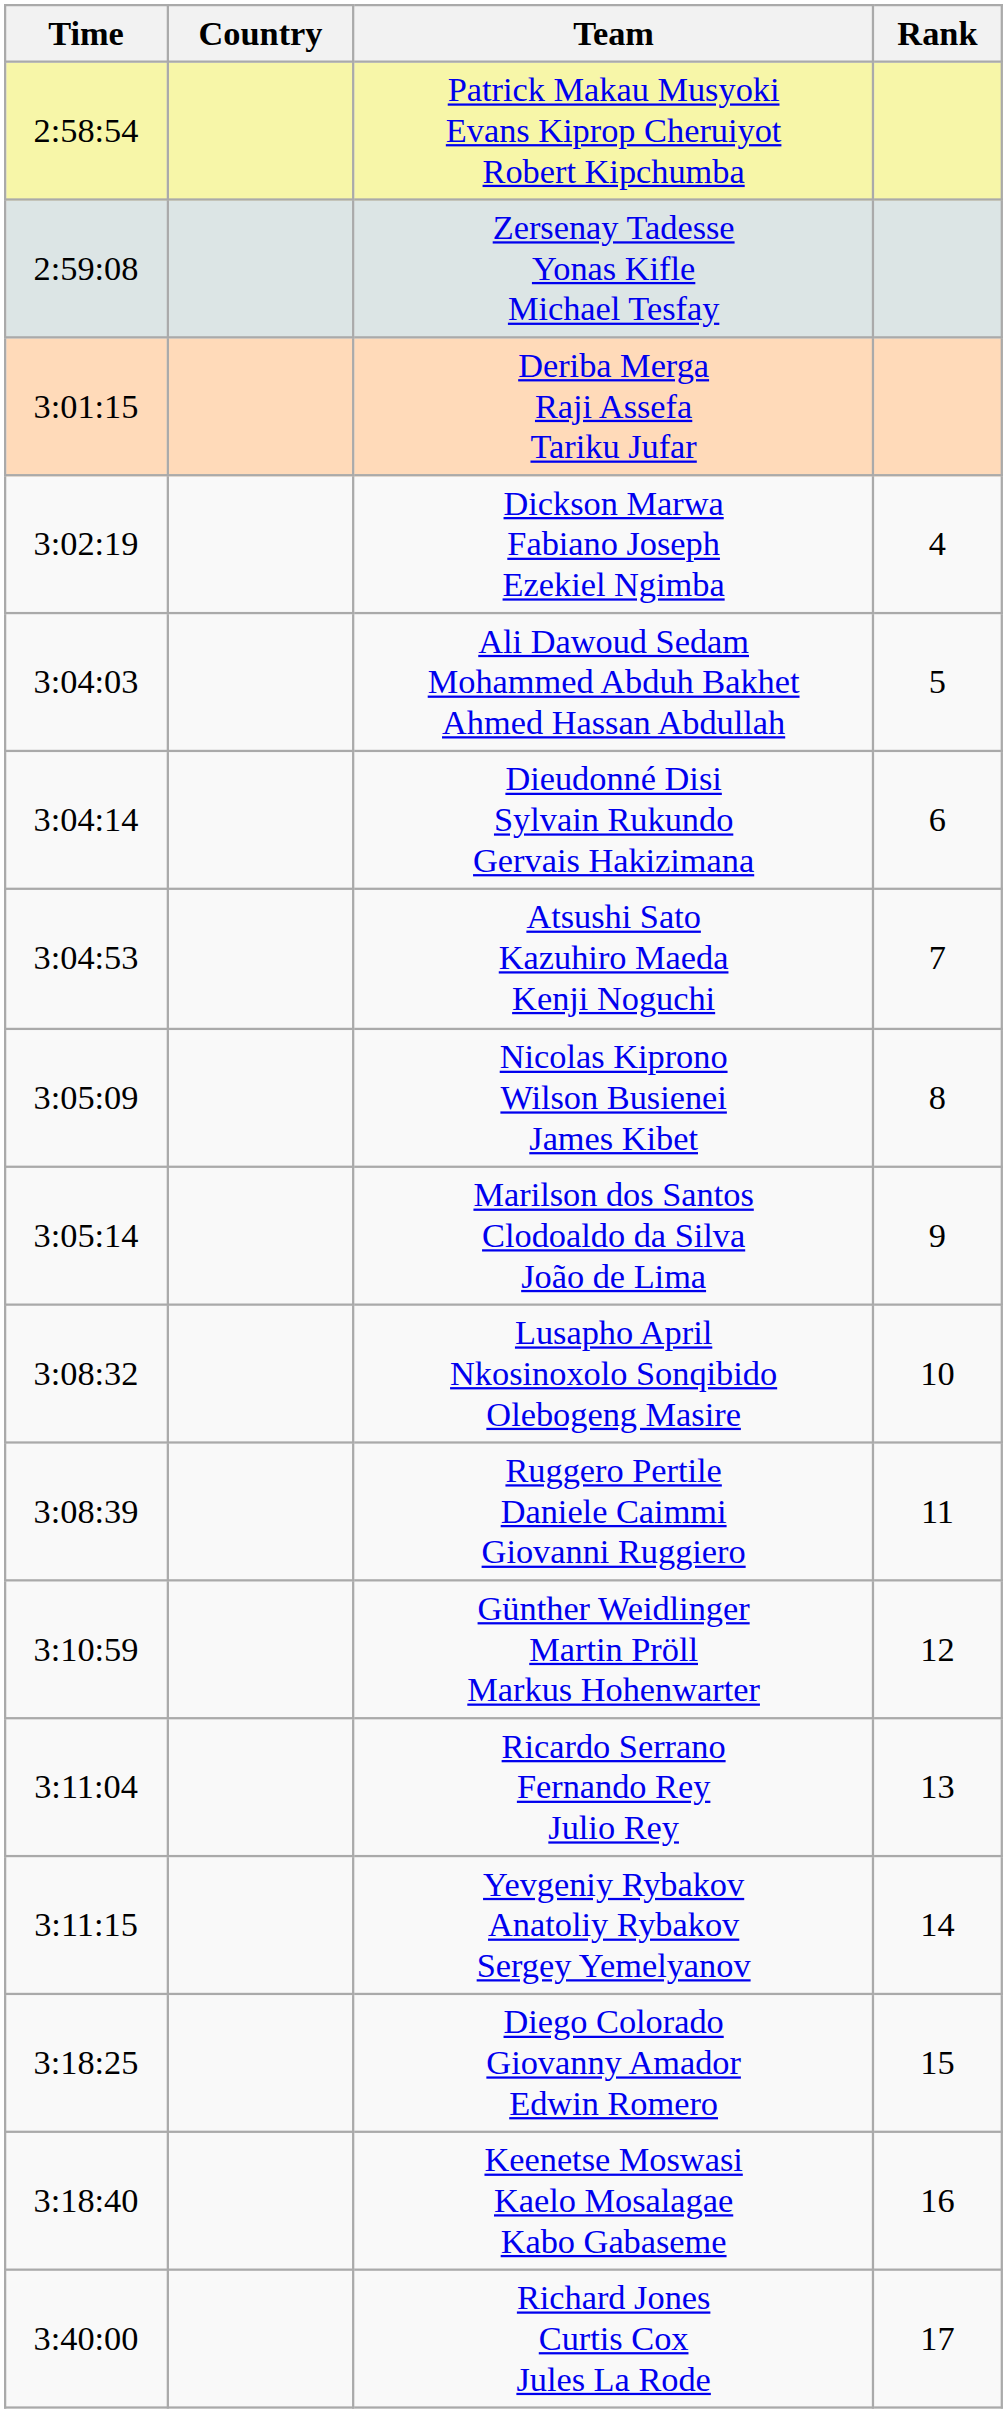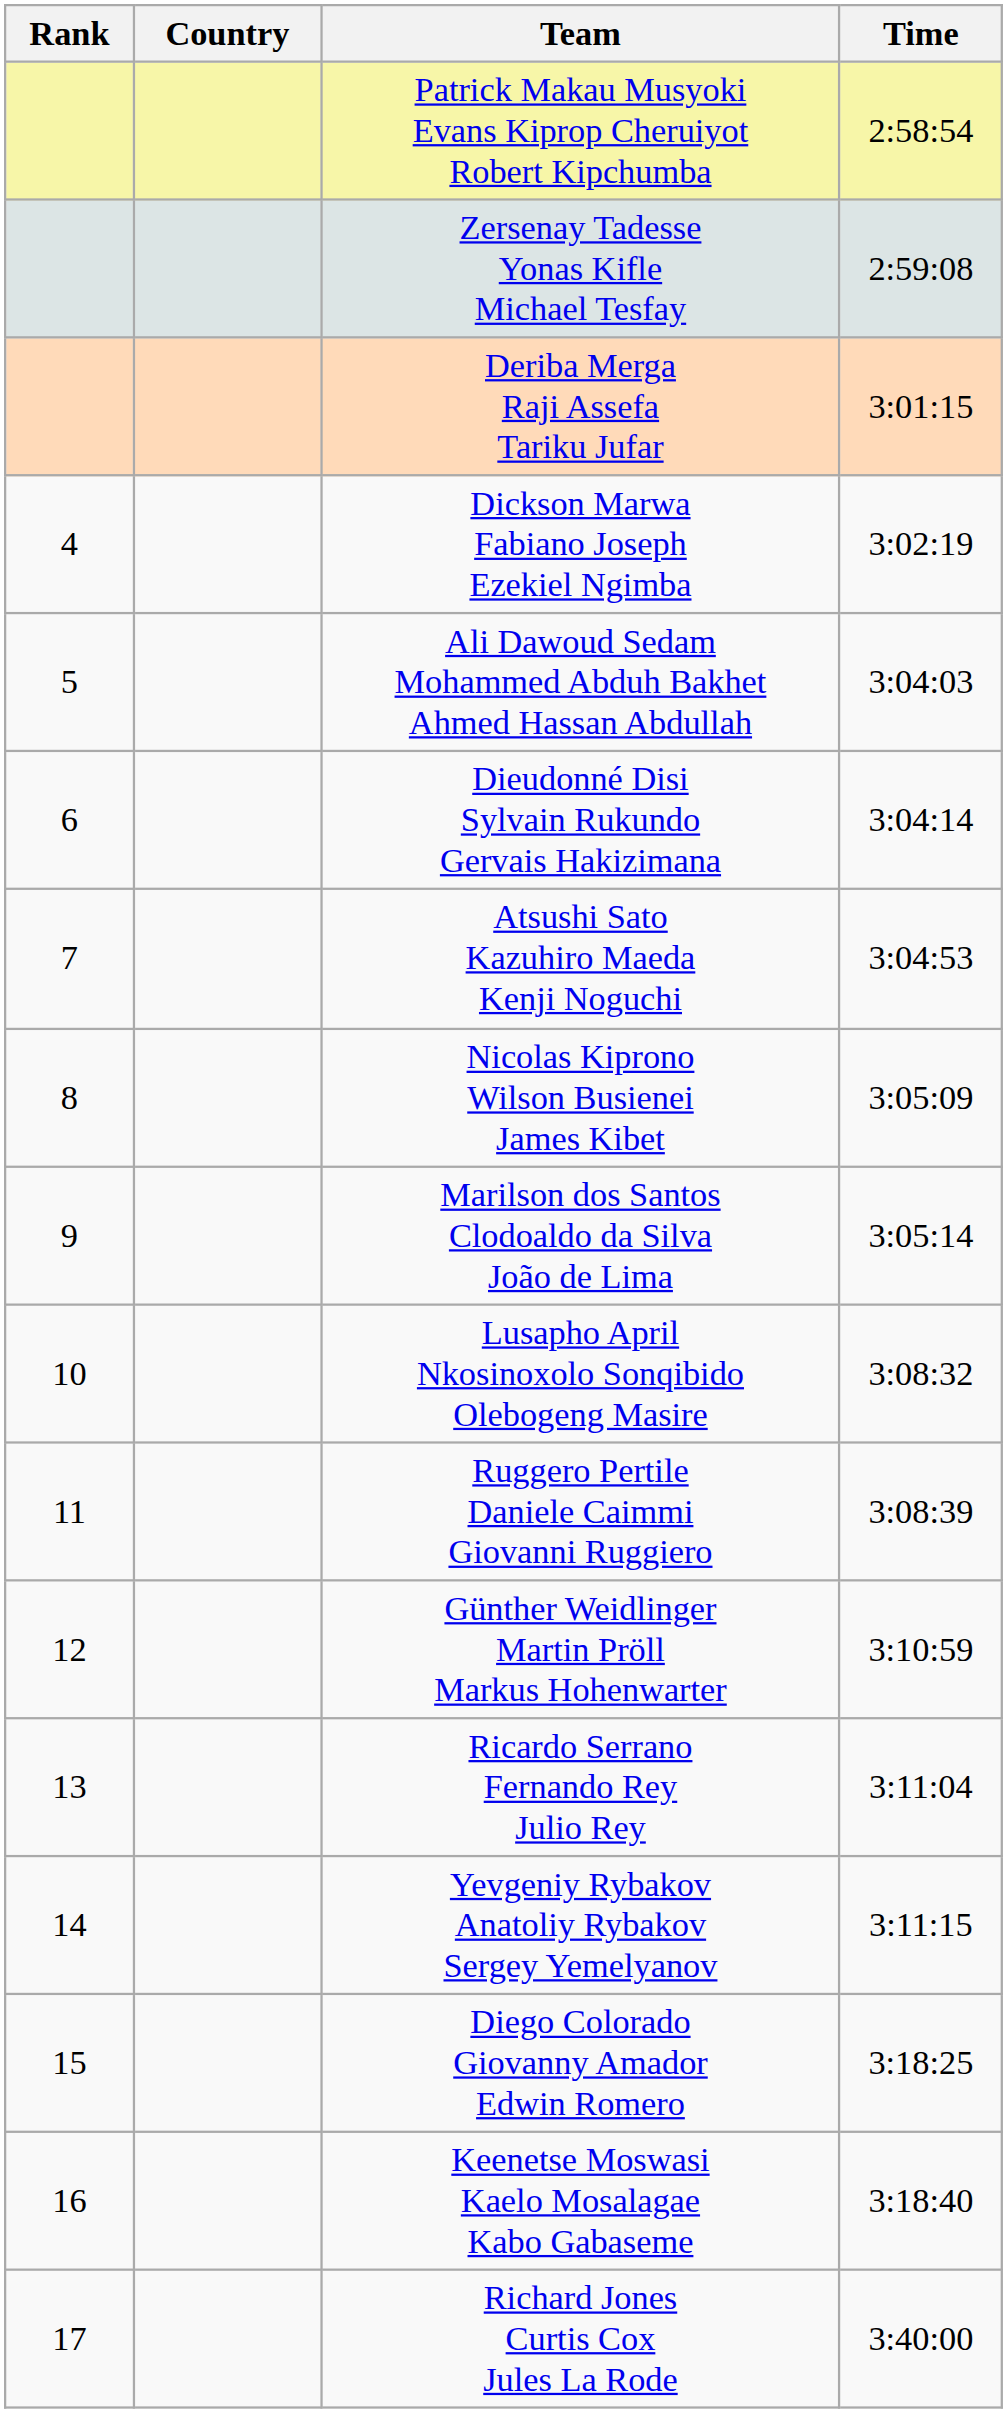 <table class="wikitable sortable" style=" text-align:center; font-size:95%;" width="50%">
 <tr>
-<th>Time</th>
+<th>Rank</th>
 <th>Country</th>
 <th>Team</th>
-<th>Rank</th>
+<th>Time</th>
 </tr>
 <tr bgcolor="#F7F6A8">
-<td>2:58:54</td>
+<td align=center></td>
 <td></td>
 <td><a href='#'>Patrick Makau Musyoki</a><br><a href='#'>Evans Kiprop Cheruiyot</a><br><a href='#'>Robert Kipchumba</a></td>
-<td align=center></td>
+<td>2:58:54</td>
 </tr>
 <tr bgcolor="#DCE5E5">
-<td>2:59:08</td>
+<td align=center></td>
 <td></td>
 <td><a href='#'>Zersenay Tadesse</a><br><a href='#'>Yonas Kifle</a><br><a href='#'>Michael Tesfay</a></td>
-<td align=center></td>
+<td>2:59:08</td>
 </tr>
 <tr bgcolor="#FFDAB9">
-<td>3:01:15</td>
+<td align=center></td>
 <td></td>
 <td><a href='#'>Deriba Merga</a><br><a href='#'>Raji Assefa</a><br><a href='#'>Tariku Jufar</a></td>
-<td align=center></td>
+<td>3:01:15</td>
 </tr>
 <tr>
-<td>3:02:19</td>
+<td align=center>4</td>
 <td></td>
 <td><a href='#'>Dickson Marwa</a><br><a href='#'>Fabiano Joseph</a><br><a href='#'>Ezekiel Ngimba</a></td>
-<td align=center>4</td>
+<td>3:02:19</td>
 </tr>
 <tr>
-<td>3:04:03</td>
+<td align=center>5</td>
 <td></td>
 <td><a href='#'>Ali Dawoud Sedam</a><br><a href='#'>Mohammed Abduh Bakhet</a><br><a href='#'>Ahmed Hassan Abdullah</a></td>
-<td align=center>5</td>
+<td>3:04:03</td>
 </tr>
 <tr>
-<td>3:04:14</td>
+<td align=center>6</td>
 <td></td>
 <td><a href='#'>Dieudonné Disi</a><br><a href='#'>Sylvain Rukundo</a><br><a href='#'>Gervais Hakizimana</a></td>
-<td align=center>6</td>
+<td>3:04:14</td>
 </tr>
 <tr>
-<td>3:04:53</td>
+<td align=center>7</td>
 <td></td>
 <td><a href='#'>Atsushi Sato</a><br><a href='#'>Kazuhiro Maeda</a><br><a href='#'>Kenji Noguchi</a></td>
-<td align=center>7</td>
+<td>3:04:53</td>
 </tr>
 <tr>
-<td>3:05:09</td>
+<td align=center>8</td>
 <td></td>
 <td><a href='#'>Nicolas Kiprono</a><br><a href='#'>Wilson Busienei</a><br><a href='#'>James Kibet</a></td>
-<td align=center>8</td>
+<td>3:05:09</td>
 </tr>
 <tr>
-<td>3:05:14</td>
+<td align=center>9</td>
 <td></td>
 <td><a href='#'>Marilson dos Santos</a><br><a href='#'>Clodoaldo da Silva</a><br><a href='#'>João de Lima</a></td>
-<td align=center>9</td>
+<td>3:05:14</td>
 </tr>
 <tr>
-<td>3:08:32</td>
+<td align=center>10</td>
 <td></td>
 <td><a href='#'>Lusapho April</a><br><a href='#'>Nkosinoxolo Sonqibido</a><br><a href='#'>Olebogeng Masire</a></td>
-<td align=center>10</td>
+<td>3:08:32</td>
 </tr>
 <tr>
-<td>3:08:39</td>
+<td align=center>11</td>
 <td></td>
 <td><a href='#'>Ruggero Pertile</a><br><a href='#'>Daniele Caimmi</a><br><a href='#'>Giovanni Ruggiero</a></td>
-<td align=center>11</td>
+<td>3:08:39</td>
 </tr>
 <tr>
-<td>3:10:59</td>
+<td align=center>12</td>
 <td></td>
 <td><a href='#'>Günther Weidlinger</a><br><a href='#'>Martin Pröll</a><br><a href='#'>Markus Hohenwarter</a></td>
-<td align=center>12</td>
+<td>3:10:59</td>
 </tr>
 <tr>
-<td>3:11:04</td>
+<td align=center>13</td>
 <td></td>
 <td><a href='#'>Ricardo Serrano</a><br><a href='#'>Fernando Rey</a><br><a href='#'>Julio Rey</a></td>
-<td align=center>13</td>
+<td>3:11:04</td>
 </tr>
 <tr>
-<td>3:11:15</td>
+<td align=center>14</td>
 <td></td>
 <td><a href='#'>Yevgeniy Rybakov</a><br><a href='#'>Anatoliy Rybakov</a><br><a href='#'>Sergey Yemelyanov</a></td>
-<td align=center>14</td>
+<td>3:11:15</td>
 </tr>
 <tr>
-<td>3:18:25</td>
+<td align=center>15</td>
 <td></td>
 <td><a href='#'>Diego Colorado</a><br><a href='#'>Giovanny Amador</a><br><a href='#'>Edwin Romero</a></td>
-<td align=center>15</td>
+<td>3:18:25</td>
 </tr>
 <tr>
-<td>3:18:40</td>
+<td align=center>16</td>
 <td></td>
 <td><a href='#'>Keenetse Moswasi</a><br><a href='#'>Kaelo Mosalagae</a><br><a href='#'>Kabo Gabaseme</a></td>
-<td align=center>16</td>
+<td>3:18:40</td>
 </tr>
 <tr>
-<td>3:40:00</td>
+<td align=center>17</td>
 <td></td>
 <td><a href='#'>Richard Jones</a><br><a href='#'>Curtis Cox</a><br><a href='#'>Jules La Rode</a></td>
-<td align=center>17</td>
+<td>3:40:00</td>
 </tr>
 </table>
